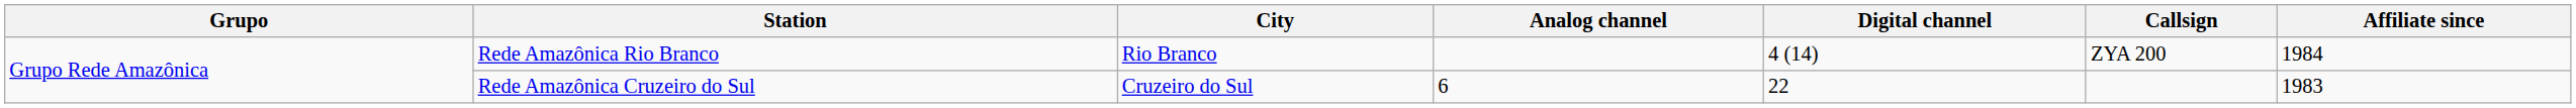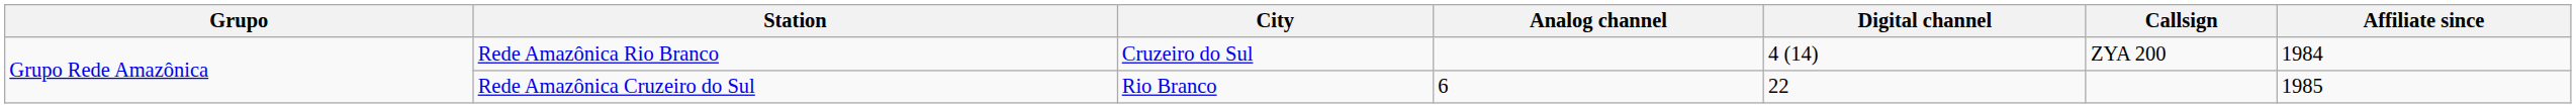 <table class = "wikitable" style = "width: 100%">
 <tr>
 <th>Grupo</th>
 <th>Station</th>
 <th>City</th>
 <th>Analog channel</th>
 <th>Digital channel</th>
 <th>Callsign</th>
 <th>Affiliate since</th>
 </tr>
 <tr>
 <td rowspan="2"><a href='#'>Grupo Rede Amazônica</a></td>
 <td><a href='#'>Rede Amazônica Rio Branco</a></td>
-<td><a href='#'>Rio Branco</a></td>
+<td><a href='#'>Cruzeiro do Sul</a></td>
 <td></td>
 <td>4 (14)</td>
 <td>ZYA 200</td>
 <td>1984</td>
 </tr>
 <tr>
 <td><a href='#'>Rede Amazônica Cruzeiro do Sul</a></td>
-<td><a href='#'>Cruzeiro do Sul</a></td>
+<td><a href='#'>Rio Branco</a></td>
 <td>6</td>
 <td>22</td>
 <td></td>
-<td>1983</td>
+<td>1985</td>
 </tr>
 </table>
